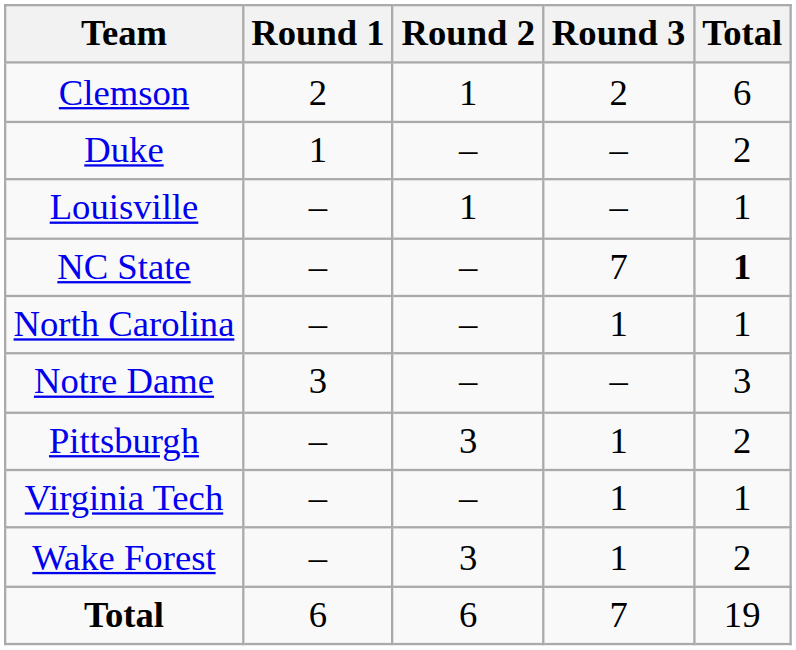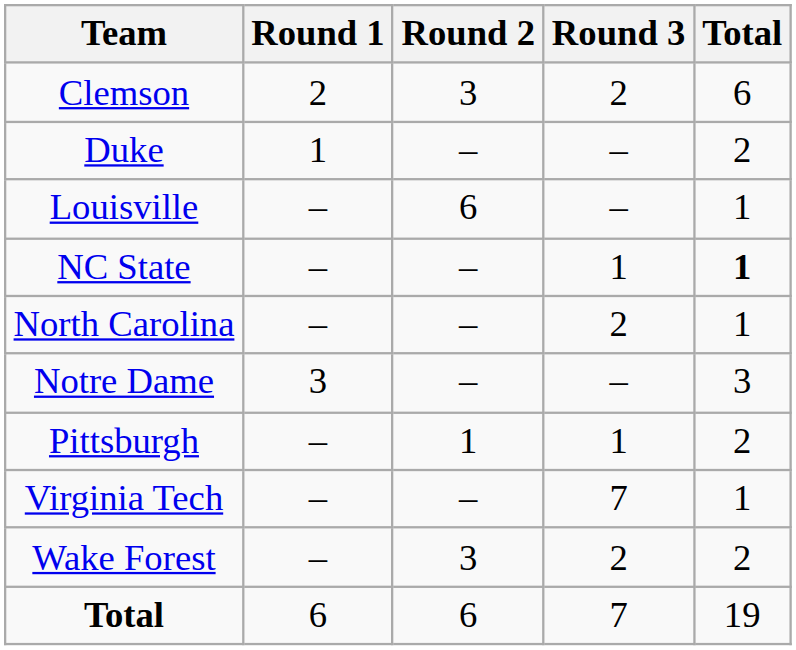 <table class="wikitable sortable" style="text-align:center;">
 <tr>
 <th>Team</th>
 <th>Round 1</th>
 <th>Round 2</th>
 <th>Round 3</th>
 <th>Total</th>
 </tr>
 <tr>
 <td><a href='#'>Clemson</a></td>
 <td>2</td>
-<td>1</td>
+<td>3</td>
 <td>2</td>
 <td>6</td>
 </tr>
 <tr>
 <td><a href='#'>Duke</a></td>
 <td>1</td>
 <td>–</td>
 <td>–</td>
 <td>2</td>
 </tr>
 <tr>
 <td><a href='#'>Louisville</a></td>
 <td>–</td>
-<td>1</td>
+<td>6</td>
 <td>–</td>
 <td>1</td>
 </tr>
 <tr>
 <td><a href='#'>NC State</a></td>
 <td>–</td>
 <td>–</td>
-<td>7</td>
+<td>1</td>
 <td><strong>1</strong></td>
 </tr>
 <tr>
 <td><a href='#'>North Carolina</a></td>
 <td>–</td>
 <td>–</td>
-<td>1</td>
+<td>2</td>
 <td>1</td>
 </tr>
 <tr>
 <td><a href='#'>Notre Dame</a></td>
 <td>3</td>
 <td>–</td>
 <td>–</td>
 <td>3</td>
 </tr>
 <tr>
 <td><a href='#'>Pittsburgh</a></td>
 <td>–</td>
-<td>3</td>
+<td>1</td>
 <td>1</td>
 <td>2</td>
 </tr>
 <tr>
 <td><a href='#'>Virginia Tech</a></td>
 <td>–</td>
 <td>–</td>
-<td>1</td>
+<td>7</td>
 <td>1</td>
 </tr>
 <tr>
 <td><a href='#'>Wake Forest</a></td>
 <td>–</td>
 <td>3</td>
-<td>1</td>
+<td>2</td>
 <td>2</td>
 </tr>
 <tr>
 <td><strong>Total</strong></td>
 <td>6</td>
 <td>6</td>
 <td>7</td>
 <td>19</td>
 </tr>
 </table>
